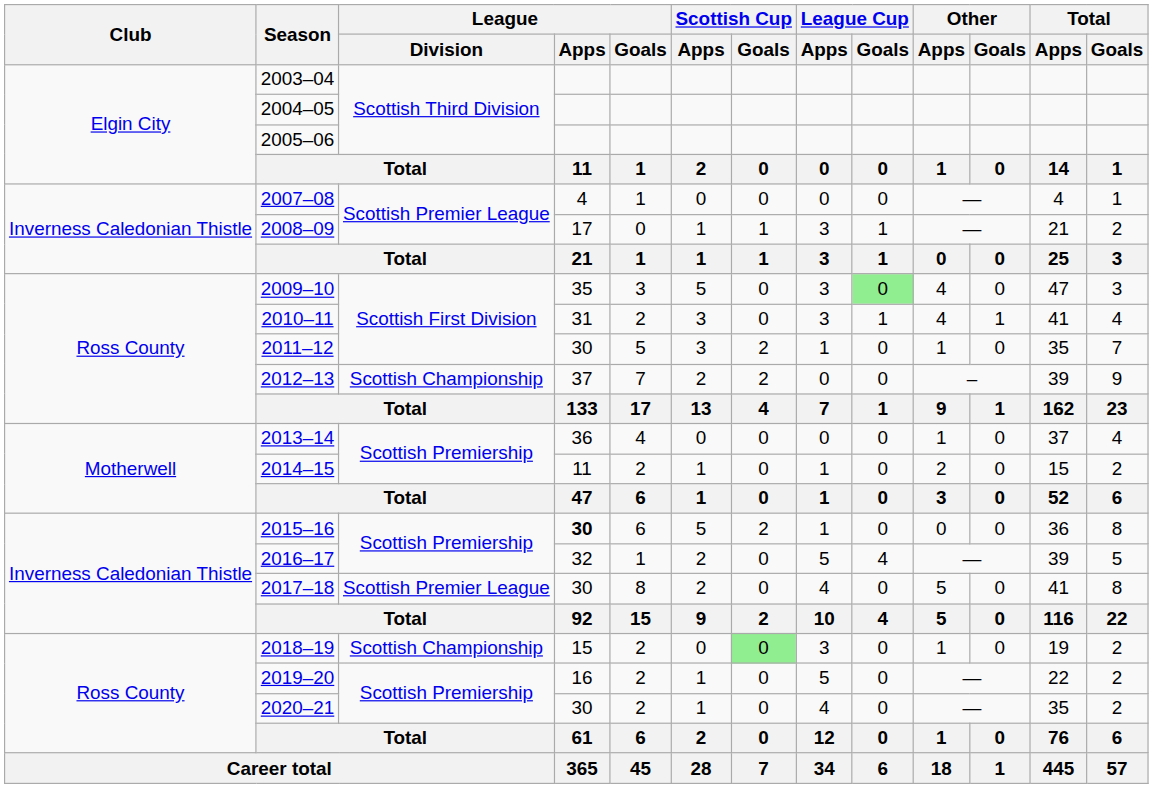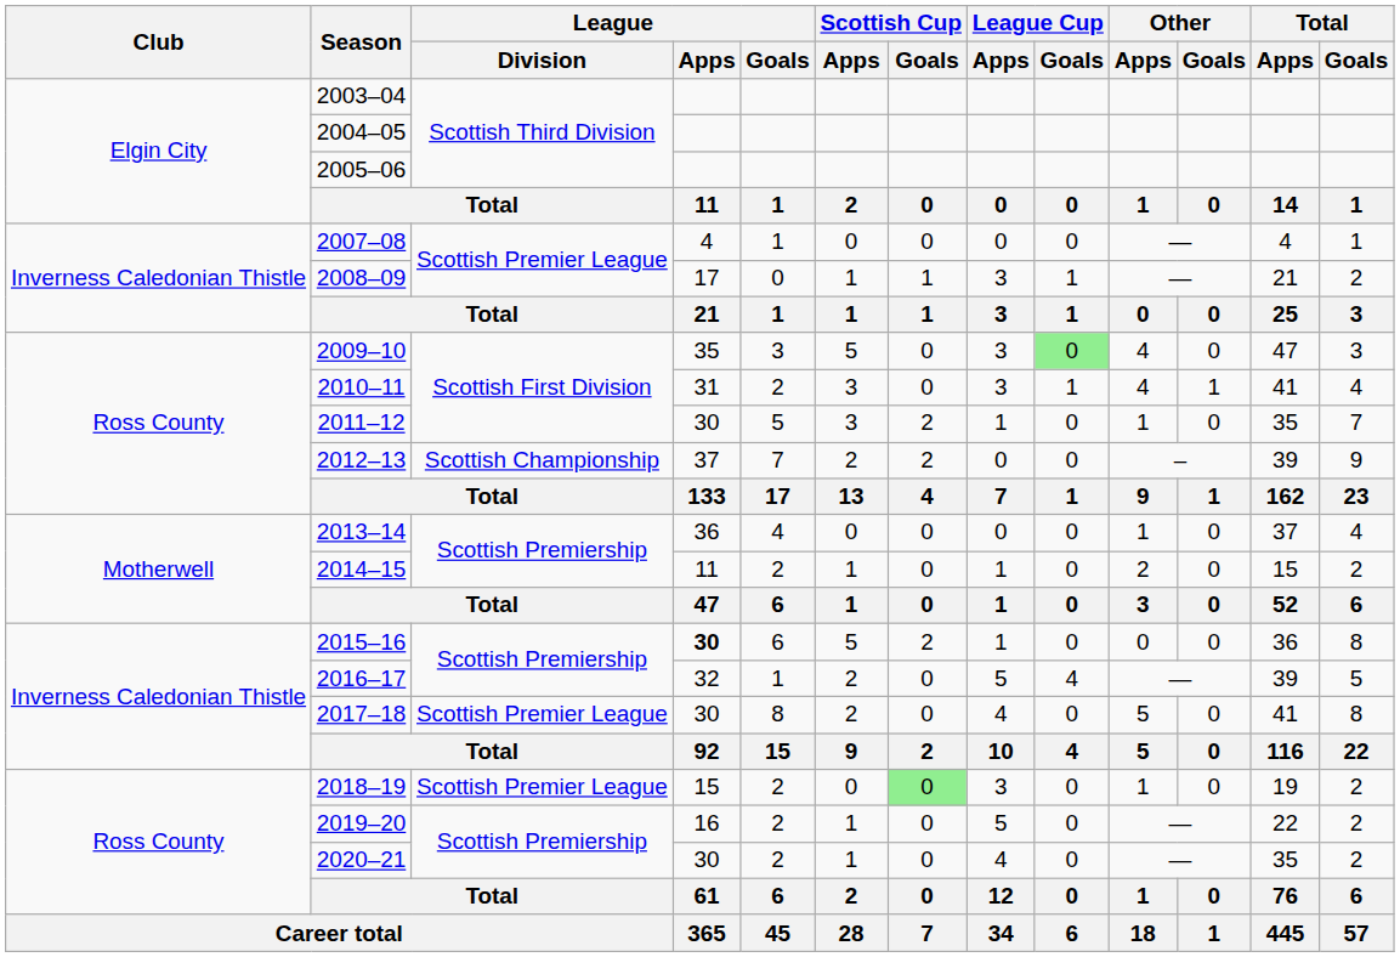 <table class="wikitable" style="text-align:center">
 <tr>
 <th rowspan="2">Club</th>
 <th rowspan="2">Season</th>
 <th colspan="3">League</th>
 <th colspan="2"><a href='#'>Scottish Cup</a></th>
 <th colspan="2"><a href='#'>League Cup</a></th>
 <th colspan="2">Other</th>
 <th colspan="2">Total</th>
 </tr>
 <tr>
 <th>Division</th>
 <th>Apps</th>
 <th>Goals</th>
 <th>Apps</th>
 <th>Goals</th>
 <th>Apps</th>
 <th>Goals</th>
 <th>Apps</th>
 <th>Goals</th>
 <th>Apps</th>
 <th>Goals</th>
 </tr>
 <tr>
 <td rowspan="4"><a href='#'>Elgin City</a></td>
 <td>2003–04</td>
 <td rowspan="3"><a href='#'>Scottish Third Division</a></td>
 <td></td>
 <td></td>
 <td></td>
 <td></td>
 <td></td>
 <td></td>
 <td></td>
 <td></td>
 <td></td>
 <td></td>
 </tr>
 <tr>
 <td>2004–05</td>
 <td></td>
 <td></td>
 <td></td>
 <td></td>
 <td></td>
 <td></td>
 <td></td>
 <td></td>
 <td></td>
 <td></td>
 </tr>
 <tr>
 <td>2005–06</td>
 <td></td>
 <td></td>
 <td></td>
 <td></td>
 <td></td>
 <td></td>
 <td></td>
 <td></td>
 <td></td>
 <td></td>
 </tr>
 <tr>
 <th colspan="2">Total</th>
 <th>11</th>
 <th>1</th>
 <th>2</th>
 <th>0</th>
 <th>0</th>
 <th>0</th>
 <th>1</th>
 <th>0</th>
 <th>14</th>
 <th>1</th>
 </tr>
 <tr>
 <td rowspan="3"><a href='#'>Inverness Caledonian Thistle</a></td>
 <td><a href='#'>2007–08</a></td>
 <td rowspan="2"><a href='#'>Scottish Premier League</a></td>
 <td>4</td>
 <td>1</td>
 <td>0</td>
 <td>0</td>
 <td>0</td>
 <td>0</td>
 <td colspan="2">—</td>
 <td>4</td>
 <td>1</td>
 </tr>
 <tr>
 <td><a href='#'>2008–09</a></td>
 <td>17</td>
 <td>0</td>
 <td>1</td>
 <td>1</td>
 <td>3</td>
 <td>1</td>
 <td colspan="2">—</td>
 <td>21</td>
 <td>2</td>
 </tr>
 <tr>
 <th colspan="2">Total</th>
 <th>21</th>
 <th>1</th>
 <th>1</th>
 <th>1</th>
 <th>3</th>
 <th>1</th>
 <th>0</th>
 <th>0</th>
 <th>25</th>
 <th>3</th>
 </tr>
 <tr>
 <td rowspan="5"><a href='#'>Ross County</a></td>
 <td><a href='#'>2009–10</a></td>
 <td rowspan="3"><a href='#'>Scottish First Division</a></td>
 <td>35</td>
 <td>3</td>
 <td>5</td>
 <td>0</td>
 <td>3</td>
 <td style="background: lightgreen;">0</td>
 <td>4</td>
 <td>0</td>
 <td>47</td>
 <td>3</td>
 </tr>
 <tr>
 <td><a href='#'>2010–11</a></td>
 <td>31</td>
 <td>2</td>
 <td>3</td>
 <td>0</td>
 <td>3</td>
 <td>1</td>
 <td>4</td>
 <td>1</td>
 <td>41</td>
 <td>4</td>
 </tr>
 <tr>
 <td><a href='#'>2011–12</a></td>
 <td>30</td>
 <td>5</td>
 <td>3</td>
 <td>2</td>
 <td>1</td>
 <td>0</td>
 <td>1</td>
 <td>0</td>
 <td>35</td>
 <td>7</td>
 </tr>
 <tr>
 <td><a href='#'>2012–13</a></td>
 <td><a href='#'>Scottish Championship</a></td>
 <td>37</td>
 <td>7</td>
 <td>2</td>
 <td>2</td>
 <td>0</td>
 <td>0</td>
 <td colspan=2>–</td>
 <td>39</td>
 <td>9</td>
 </tr>
 <tr>
 <th colspan="2">Total</th>
 <th>133</th>
 <th>17</th>
 <th>13</th>
 <th>4</th>
 <th>7</th>
 <th>1</th>
 <th>9</th>
 <th>1</th>
 <th>162</th>
 <th>23</th>
 </tr>
 <tr>
 <td rowspan="3"><a href='#'>Motherwell</a></td>
 <td><a href='#'>2013–14</a></td>
 <td rowspan="2"><a href='#'>Scottish Premiership</a></td>
 <td>36</td>
 <td>4</td>
 <td>0</td>
 <td>0</td>
 <td>0</td>
 <td>0</td>
 <td>1</td>
 <td>0</td>
 <td>37</td>
 <td>4</td>
 </tr>
 <tr>
 <td><a href='#'>2014–15</a></td>
 <td>11</td>
 <td>2</td>
 <td>1</td>
 <td>0</td>
 <td>1</td>
 <td>0</td>
 <td>2</td>
 <td>0</td>
 <td>15</td>
 <td>2</td>
 </tr>
 <tr>
 <th colspan="2">Total</th>
 <th>47</th>
 <th>6</th>
 <th>1</th>
 <th>0</th>
 <th>1</th>
 <th>0</th>
 <th>3</th>
 <th>0</th>
 <th>52</th>
 <th>6</th>
 </tr>
 <tr>
 <td rowspan="4"><a href='#'>Inverness Caledonian Thistle</a></td>
 <td><a href='#'>2015–16</a></td>
 <td rowspan="2"><a href='#'>Scottish Premiership</a></td>
 <td><strong>30</strong></td>
 <td>6</td>
 <td>5</td>
 <td>2</td>
 <td>1</td>
 <td>0</td>
 <td>0</td>
 <td>0</td>
 <td>36</td>
 <td>8</td>
 </tr>
 <tr>
 <td><a href='#'>2016–17</a></td>
 <td>32</td>
 <td>1</td>
 <td>2</td>
 <td>0</td>
 <td>5</td>
 <td>4</td>
 <td colspan="2">—</td>
 <td>39</td>
 <td>5</td>
 </tr>
 <tr>
 <td><a href='#'>2017–18</a></td>
 <td><a href='#'>Scottish Premier League</a></td>
 <td>30</td>
 <td>8</td>
 <td>2</td>
 <td>0</td>
 <td>4</td>
 <td>0</td>
 <td>5</td>
 <td>0</td>
 <td>41</td>
 <td>8</td>
 </tr>
 <tr>
 <th colspan="2">Total</th>
 <th>92</th>
 <th>15</th>
 <th>9</th>
 <th>2</th>
 <th>10</th>
 <th>4</th>
 <th>5</th>
 <th>0</th>
 <th>116</th>
 <th>22</th>
 </tr>
 <tr>
 <td rowspan=4><a href='#'>Ross County</a></td>
 <td><a href='#'>2018–19</a></td>
-<td><a href='#'>Scottish Championship</a></td>
+<td><a href='#'>Scottish Premier League</a></td>
 <td>15</td>
 <td>2</td>
 <td>0</td>
 <td style="background: lightgreen;">0</td>
 <td>3</td>
 <td>0</td>
 <td>1</td>
 <td>0</td>
 <td>19</td>
 <td>2</td>
 </tr>
 <tr>
 <td><a href='#'>2019–20</a></td>
 <td rowspan=2><a href='#'>Scottish Premiership</a></td>
 <td>16</td>
 <td>2</td>
 <td>1</td>
 <td>0</td>
 <td>5</td>
 <td>0</td>
 <td colspan="2">—</td>
 <td>22</td>
 <td>2</td>
 </tr>
 <tr>
 <td><a href='#'>2020–21</a></td>
 <td>30</td>
 <td>2</td>
 <td>1</td>
 <td>0</td>
 <td>4</td>
 <td>0</td>
 <td colspan="2">—</td>
 <td>35</td>
 <td>2</td>
 </tr>
 <tr>
 <th colspan="2">Total</th>
 <th>61</th>
 <th>6</th>
 <th>2</th>
 <th>0</th>
 <th>12</th>
 <th>0</th>
 <th>1</th>
 <th>0</th>
 <th>76</th>
 <th>6</th>
 </tr>
 <tr>
 <th colspan="3">Career total</th>
 <th>365</th>
 <th>45</th>
 <th>28</th>
 <th>7</th>
 <th>34</th>
 <th>6</th>
 <th>18</th>
 <th>1</th>
 <th>445</th>
 <th>57</th>
 </tr>
 </table>
